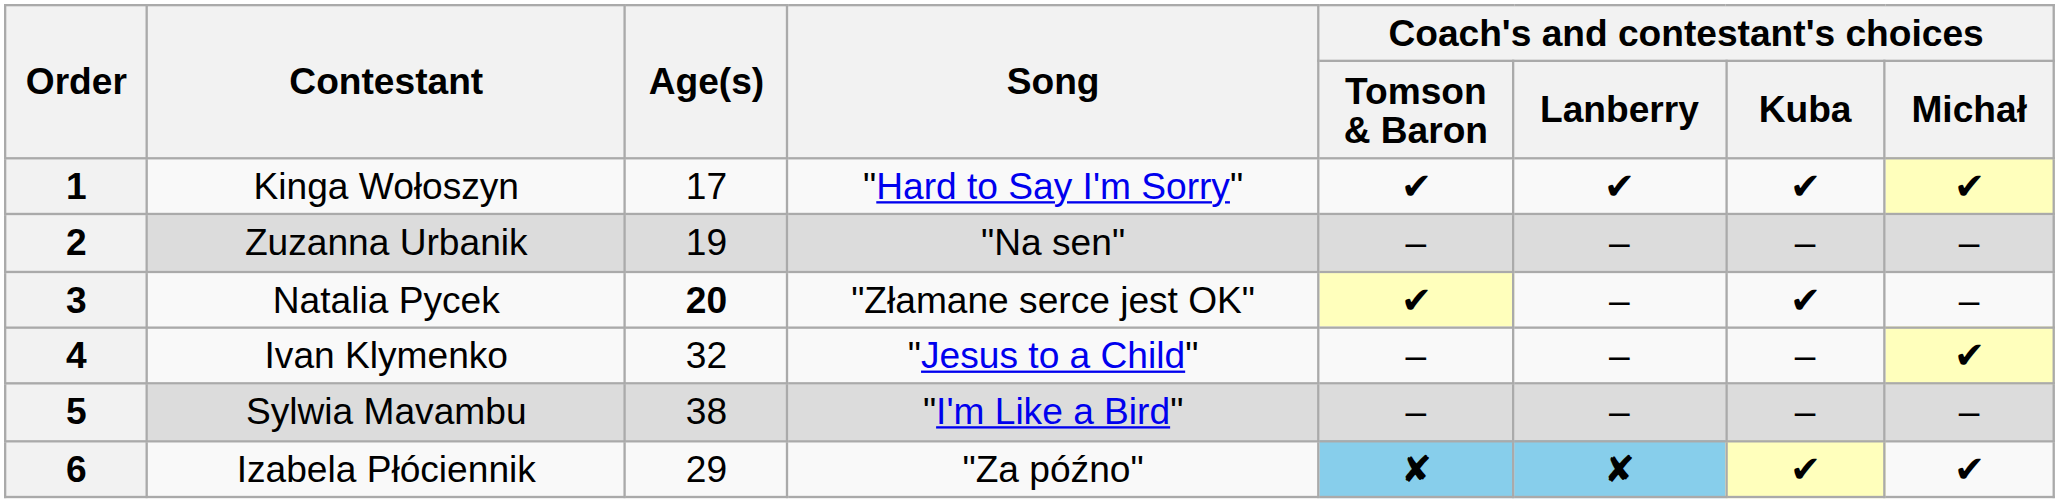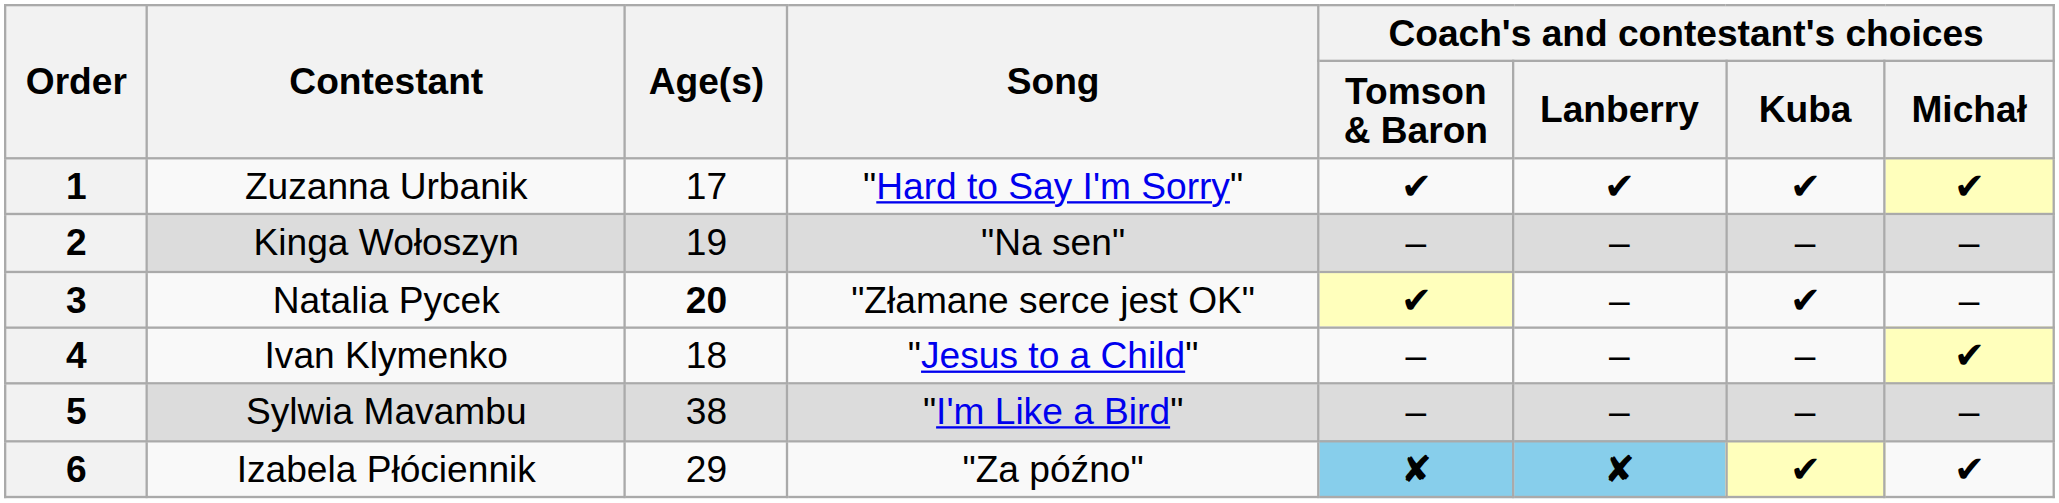 <table class="wikitable" style="text-align:center; line-height:17px; width:100%">
 <tr>
 <th scope="col" rowspan="2" style="width:04%">Order</th>
 <th scope="col" rowspan="2" style="width:18%">Contestant</th>
 <th scope="col" rowspan="2" style="width:05%">Age(s)</th>
 <th scope="col" rowspan="2" style="width:20%">Song</th>
 <th scope="col" colspan="4" style="width:24%">Coach's and contestant's choices</th>
 </tr>
 <tr>
 <th style="width:06%">Tomson & Baron</th>
 <th style="width:06%">Lanberry</th>
 <th style="width:06%">Kuba</th>
 <th style="width:06%">Michał</th>
 </tr>
 <tr>
 <th>1</th>
-<td>Kinga Wołoszyn</td>
+<td>Zuzanna Urbanik</td>
 <td>17</td>
 <td>"<a href='#'>Hard to Say I'm Sorry</a>"</td>
 <td>✔</td>
 <td>✔</td>
 <td>✔</td>
 <td style="background:#ffffbc">✔</td>
 </tr>
 <tr style="background:#DCDCDC">
 <th>2</th>
-<td>Zuzanna Urbanik</td>
+<td>Kinga Wołoszyn</td>
 <td>19</td>
 <td>"Na sen" </td>
 <td>–</td>
 <td>–</td>
 <td>–</td>
 <td>–</td>
 </tr>
 <tr>
 <th>3</th>
 <td>Natalia Pycek</td>
 <td><strong>20</strong></td>
 <td>"Złamane serce jest OK" </td>
 <td style="background:#ffffbc">✔</td>
 <td>–</td>
 <td>✔</td>
 <td>–</td>
 </tr>
 <tr>
 <th>4</th>
 <td>Ivan Klymenko</td>
-<td>32</td>
+<td>18</td>
 <td>"<a href='#'>Jesus to a Child</a>"</td>
 <td>–</td>
 <td>–</td>
 <td>–</td>
 <td style="background:#ffffbc">✔</td>
 </tr>
 <tr style="background:#DCDCDC">
 <th>5</th>
 <td>Sylwia Mavambu</td>
 <td>38</td>
 <td>"<a href='#'>I'm Like a Bird</a>"</td>
 <td>–</td>
 <td>–</td>
 <td>–</td>
 <td>–</td>
 </tr>
 <tr>
 <th>6</th>
 <td>Izabela Płóciennik</td>
 <td>29</td>
 <td>"Za późno" </td>
 <td bgcolor="#87ceeb">✘</td>
 <td bgcolor="#87ceeb">✘</td>
 <td style="background:#ffffbc">✔</td>
 <td>✔</td>
 </tr>
 </table>
